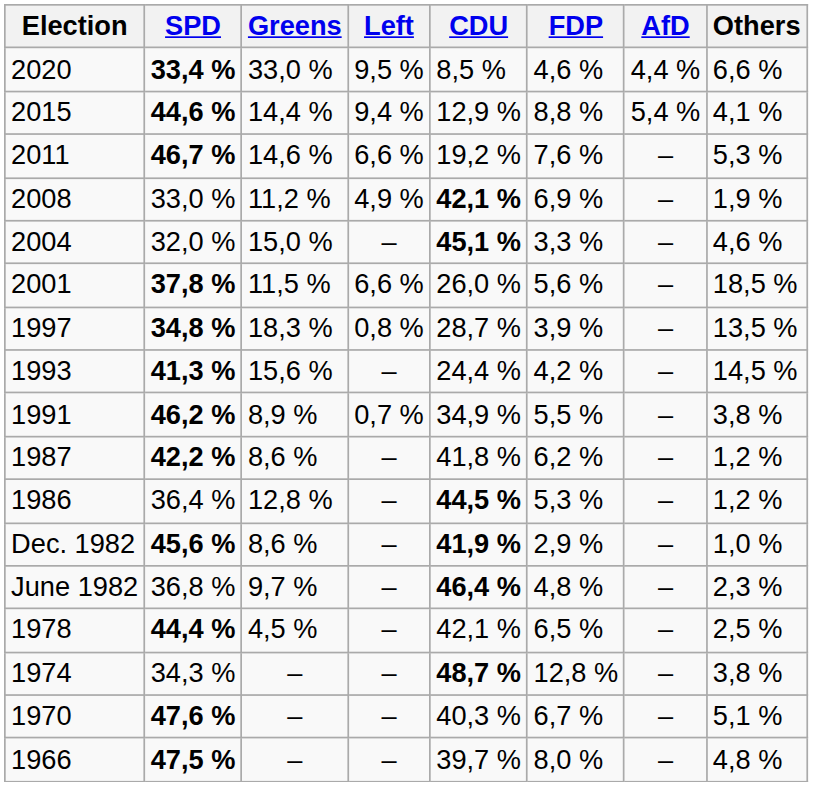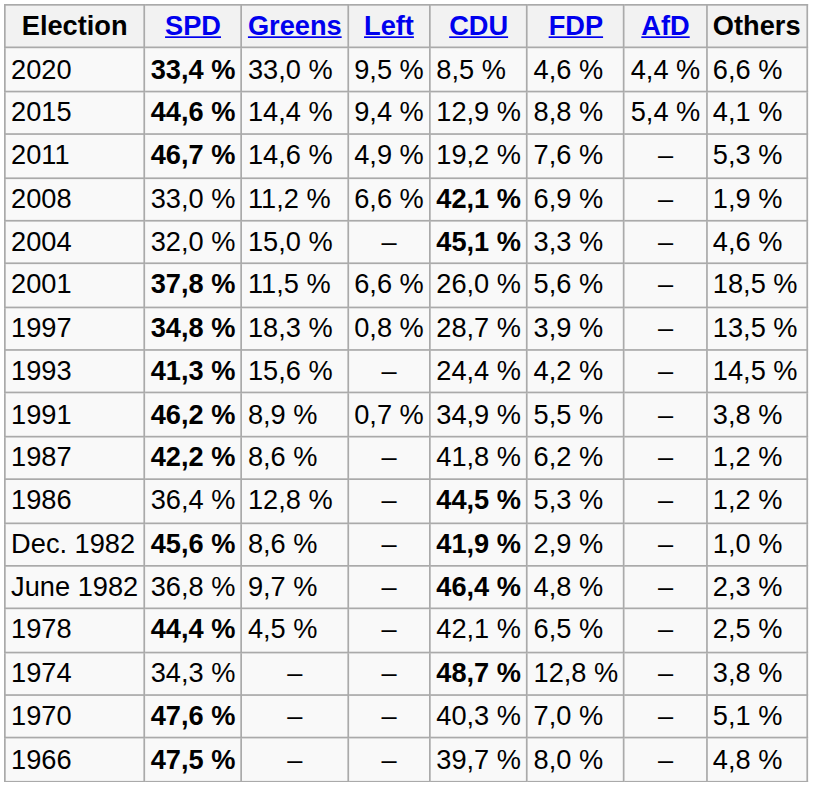 <table class="wikitable zebra">
 <tr class="hintergrundfarbe5">
 <th>Election</th>
 <th><a href='#'>SPD</a></th>
 <th><a href='#'>Greens</a></th>
 <th><a href='#'>Left</a></th>
 <th><a href='#'>CDU</a></th>
 <th><a href='#'>FDP</a></th>
 <th><a href='#'>AfD</a></th>
 <th>Others</th>
 </tr>
 <tr>
 <td>2020</td>
 <td><strong>33,4 %</strong></td>
 <td>33,0 %</td>
 <td>9,5 %</td>
 <td>8,5 %</td>
 <td>4,6 %</td>
 <td>4,4 %</td>
 <td>6,6 %</td>
 </tr>
 <tr>
 <td>2015</td>
 <td><strong>44,6 %</strong></td>
 <td>14,4 %</td>
 <td>9,4 %</td>
 <td>12,9 %</td>
 <td>8,8 %</td>
 <td>5,4 %</td>
 <td>4,1 %</td>
 </tr>
 <tr>
 <td>2011</td>
 <td><strong>46,7 %</strong></td>
 <td>14,6 %</td>
-<td>6,6 %</td>
+<td>4,9 %</td>
 <td>19,2 %</td>
 <td>7,6 %</td>
 <td style="text-align:center">–</td>
 <td>5,3 %</td>
 </tr>
 <tr>
 <td>2008</td>
 <td>33,0 %</td>
 <td>11,2 %</td>
-<td>4,9 %</td>
+<td>6,6 %</td>
 <td><strong>42,1 %</strong></td>
 <td>6,9 %</td>
 <td style="text-align:center">–</td>
 <td>1,9 %</td>
 </tr>
 <tr>
 <td>2004</td>
 <td>32,0 %</td>
 <td>15,0 %</td>
 <td style="text-align:center">–</td>
 <td><strong>45,1 %</strong></td>
 <td>3,3 %</td>
 <td style="text-align:center">–</td>
 <td>4,6 %</td>
 </tr>
 <tr>
 <td>2001</td>
 <td><strong>37,8 %</strong></td>
 <td>11,5 %</td>
 <td>6,6 %</td>
 <td>26,0 %</td>
 <td>5,6 %</td>
 <td style="text-align:center">–</td>
 <td>18,5 %</td>
 </tr>
 <tr>
 <td>1997</td>
 <td><strong>34,8 %</strong></td>
 <td>18,3 %</td>
 <td>0,8 %</td>
 <td>28,7 %</td>
 <td>3,9 %</td>
 <td style="text-align:center">–</td>
 <td>13,5 %</td>
 </tr>
 <tr>
 <td>1993</td>
 <td><strong>41,3 %</strong></td>
 <td>15,6 %</td>
 <td style="text-align:center">–</td>
 <td>24,4 %</td>
 <td>4,2 %</td>
 <td style="text-align:center">–</td>
 <td>14,5 %</td>
 </tr>
 <tr>
 <td>1991</td>
 <td><strong>46,2 %</strong></td>
 <td>8,9 %</td>
 <td>0,7 %</td>
 <td>34,9 %</td>
 <td>5,5 %</td>
 <td style="text-align:center">–</td>
 <td>3,8 %</td>
 </tr>
 <tr>
 <td>1987</td>
 <td><strong>42,2 %</strong></td>
 <td>8,6 %</td>
 <td style="text-align:center">–</td>
 <td>41,8 %</td>
 <td>6,2 %</td>
 <td style="text-align:center">–</td>
 <td>1,2 %</td>
 </tr>
 <tr>
 <td>1986</td>
 <td>36,4 %</td>
 <td>12,8 %</td>
 <td style="text-align:center">–</td>
 <td><strong>44,5 %</strong></td>
 <td>5,3 %</td>
 <td style="text-align:center">–</td>
 <td>1,2 %</td>
 </tr>
 <tr>
 <td>Dec. 1982</td>
 <td><strong>45,6 %</strong></td>
 <td>8,6 %</td>
 <td style="text-align:center">–</td>
 <td><strong>41,9 %</strong></td>
 <td>2,9 %</td>
 <td style="text-align:center">–</td>
 <td>1,0 %</td>
 </tr>
 <tr>
 <td>June 1982</td>
 <td>36,8 %</td>
 <td>9,7 %</td>
 <td style="text-align:center">–</td>
 <td><strong>46,4 %</strong></td>
 <td>4,8 %</td>
 <td style="text-align:center">–</td>
 <td>2,3 %</td>
 </tr>
 <tr>
 <td>1978</td>
 <td><strong>44,4 %</strong></td>
 <td>4,5 %</td>
 <td style="text-align:center">–</td>
 <td>42,1 %</td>
 <td>6,5 %</td>
 <td style="text-align:center">–</td>
 <td>2,5 %</td>
 </tr>
 <tr>
 <td>1974</td>
 <td>34,3 %</td>
 <td style="text-align:center">–</td>
 <td style="text-align:center">–</td>
 <td><strong>48,7 %</strong></td>
 <td>12,8 %</td>
 <td style="text-align:center">–</td>
 <td>3,8 %</td>
 </tr>
 <tr>
 <td>1970</td>
 <td><strong>47,6 %</strong></td>
 <td style="text-align:center">–</td>
 <td style="text-align:center">–</td>
 <td>40,3 %</td>
-<td>6,7 %</td>
+<td>7,0 %</td>
 <td style="text-align:center">–</td>
 <td>5,1 %</td>
 </tr>
 <tr>
 <td>1966</td>
 <td><strong>47,5 %</strong></td>
 <td style="text-align:center">–</td>
 <td style="text-align:center">–</td>
 <td>39,7 %</td>
 <td>8,0 %</td>
 <td style="text-align:center">–</td>
 <td>4,8 %</td>
 </tr>
 </table>
